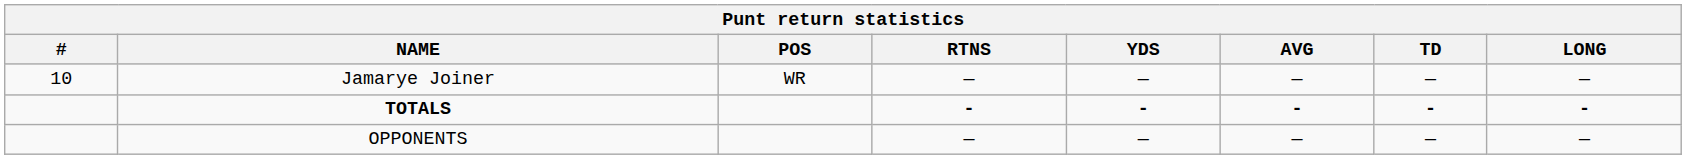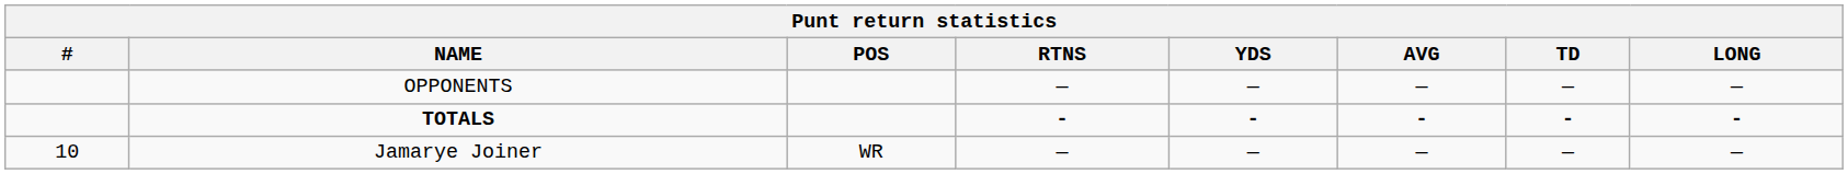 <table style="width:60%; text-align:center;" class="wikitable collapsible collapsed">
 <tr>
 <th colspan="8">Punt return statistics</th>
 </tr>
 <tr>
 <th>#</th>
 <th>NAME</th>
 <th>POS</th>
 <th>RTNS</th>
 <th>YDS</th>
 <th>AVG</th>
 <th>TD</th>
 <th>LONG</th>
 </tr>
 <tr>
-<td>10</td>
-<td>Jamarye Joiner</td>
-<td>WR</td>
+<td></td>
+<td>OPPONENTS</td>
+<td></td>
 <td>—</td>
 <td>—</td>
 <td>—</td>
 <td>—</td>
 <td>—</td>
 </tr>
 <tr>
 <td></td>
 <td><strong>TOTALS</strong></td>
 <td></td>
 <td><strong>-</strong></td>
 <td><strong>-</strong></td>
 <td><strong>-</strong></td>
 <td><strong>-</strong></td>
 <td><strong>-</strong></td>
 </tr>
 <tr>
-<td></td>
-<td>OPPONENTS</td>
-<td></td>
+<td>10</td>
+<td>Jamarye Joiner</td>
+<td>WR</td>
 <td>—</td>
 <td>—</td>
 <td>—</td>
 <td>—</td>
 <td>—</td>
 </tr>
 </table>
